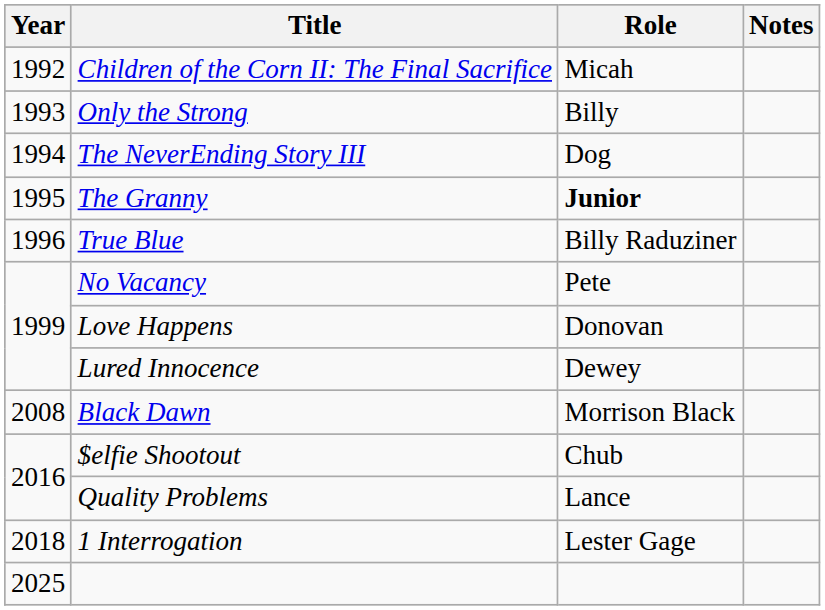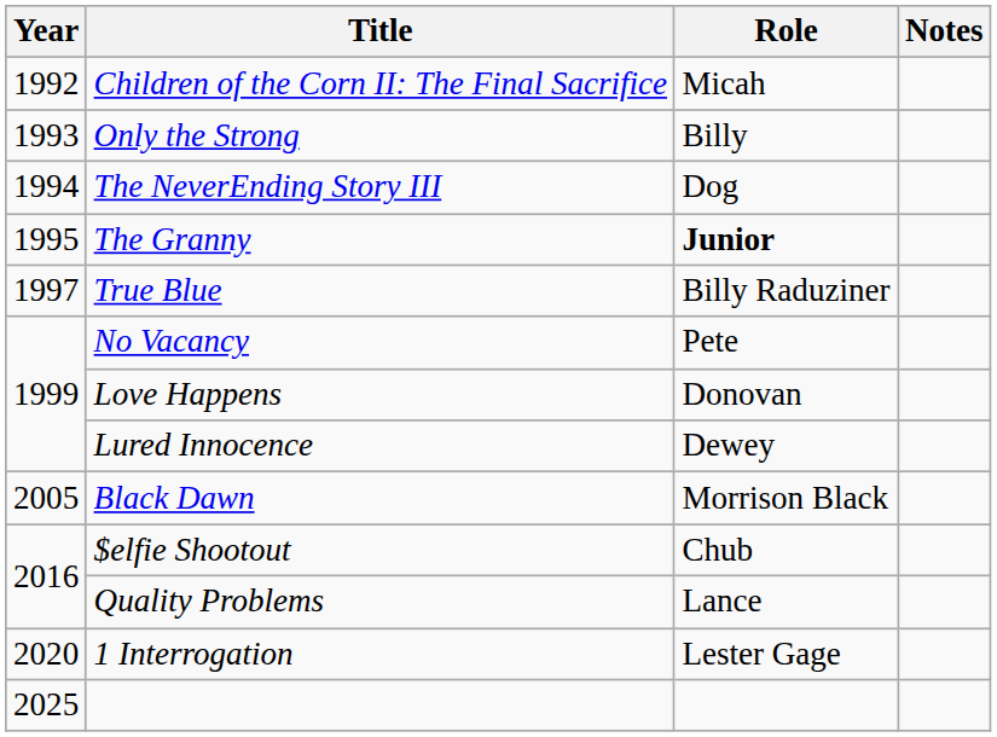 <table class="wikitable">
 <tr>
 <th>Year</th>
 <th>Title</th>
 <th>Role</th>
 <th>Notes</th>
 </tr>
 <tr>
 <td>1992</td>
 <td><em><a href='#'>Children of the Corn II: The Final Sacrifice</a></em></td>
 <td>Micah</td>
 <td></td>
 </tr>
 <tr>
 <td>1993</td>
 <td><em><a href='#'>Only the Strong</a></em></td>
 <td>Billy</td>
 <td></td>
 </tr>
 <tr>
 <td>1994</td>
 <td><em><a href='#'>The NeverEnding Story III</a></em></td>
 <td>Dog</td>
 <td></td>
 </tr>
 <tr>
 <td>1995</td>
 <td><em><a href='#'>The Granny</a></em></td>
 <td><strong>Junior</strong></td>
 <td></td>
 </tr>
 <tr>
-<td>1996</td>
+<td>1997</td>
 <td><em><a href='#'>True Blue</a></em></td>
 <td>Billy Raduziner</td>
 <td></td>
 </tr>
 <tr>
 <td rowspan="3">1999</td>
 <td><em><a href='#'>No Vacancy</a></em></td>
 <td>Pete</td>
 <td></td>
 </tr>
 <tr>
 <td><em>Love Happens</em></td>
 <td>Donovan</td>
 <td></td>
 </tr>
 <tr>
 <td><em>Lured Innocence</em></td>
 <td>Dewey</td>
 <td></td>
 </tr>
 <tr>
-<td>2008</td>
+<td>2005</td>
 <td><em><a href='#'>Black Dawn</a></em></td>
 <td>Morrison Black</td>
 <td></td>
 </tr>
 <tr>
 <td rowspan="2">2016</td>
 <td><em>$elfie Shootout</em></td>
 <td>Chub</td>
 <td></td>
 </tr>
 <tr>
 <td><em>Quality Problems</em></td>
 <td>Lance</td>
 <td></td>
 </tr>
 <tr>
-<td>2018</td>
+<td>2020</td>
 <td><em>1 Interrogation</em></td>
 <td>Lester Gage</td>
 <td></td>
 </tr>
 <tr>
 <td>2025</td>
 <td></td>
 <td></td>
 <td></td>
 </tr>
 </table>
